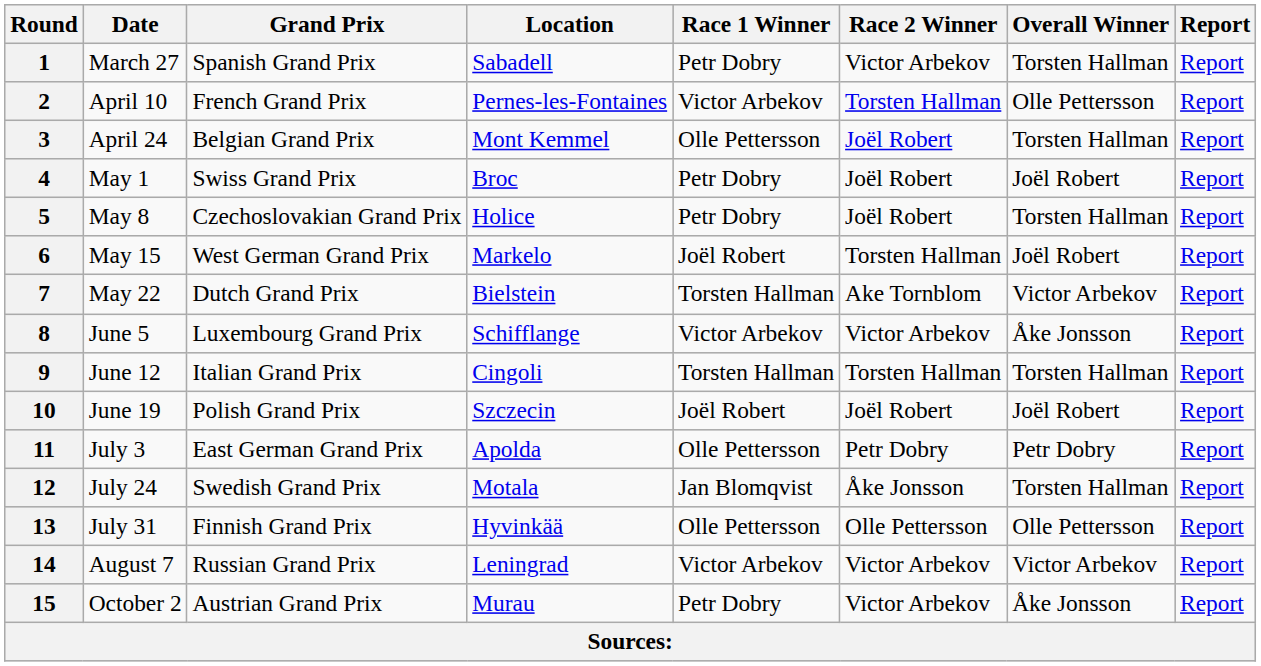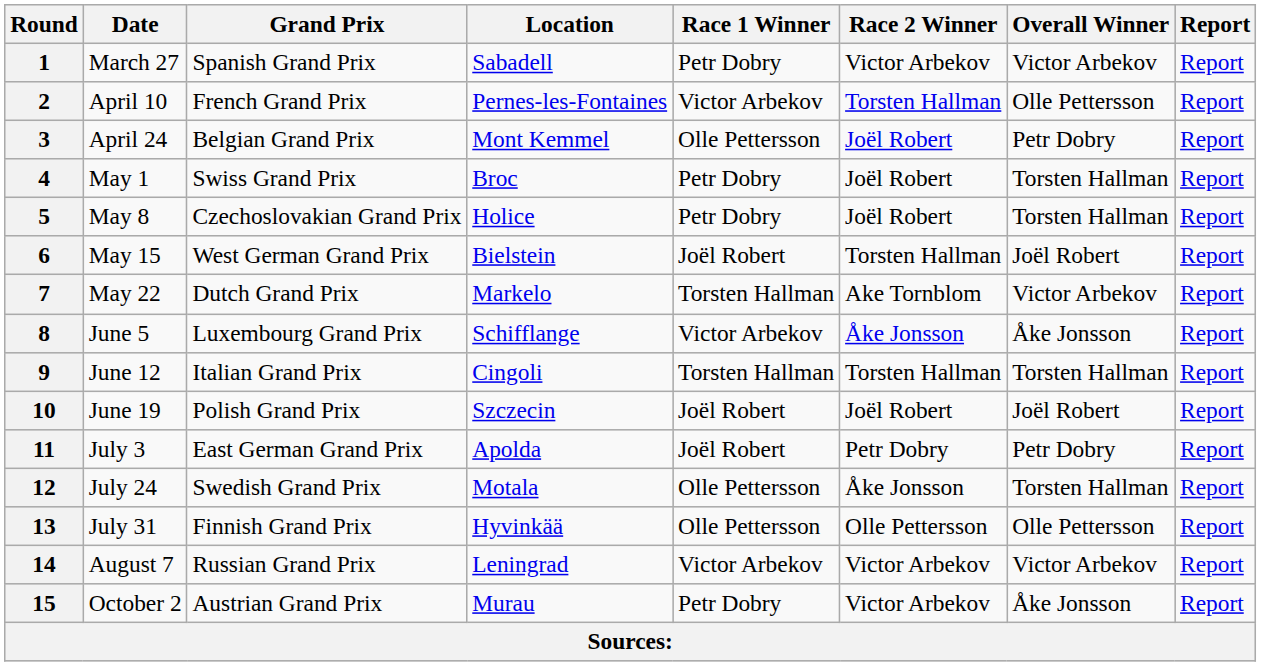 <table class="wikitable" style="font-size: 95%;">
 <tr>
 <th align=center>Round</th>
 <th align=center>Date</th>
 <th align=center>Grand Prix</th>
 <th align=center>Location</th>
 <th align=center>Race 1 Winner</th>
 <th align=center>Race 2 Winner</th>
 <th align=center>Overall Winner</th>
 <th align=center>Report</th>
 </tr>
 <tr>
 <th>1</th>
 <td>March 27</td>
 <td> Spanish Grand Prix</td>
 <td><a href='#'>Sabadell</a></td>
 <td> Petr Dobry</td>
 <td> Victor Arbekov</td>
-<td> Torsten Hallman</td>
+<td> Victor Arbekov</td>
 <td><a href='#'>Report</a></td>
 </tr>
 <tr>
 <th>2</th>
 <td>April 10</td>
 <td> French Grand Prix</td>
 <td><a href='#'>Pernes-les-Fontaines</a></td>
 <td> Victor Arbekov</td>
 <td> <a href='#'>Torsten Hallman</a></td>
 <td> Olle Pettersson</td>
 <td><a href='#'>Report</a></td>
 </tr>
 <tr>
 <th>3</th>
 <td>April 24</td>
 <td> Belgian Grand Prix</td>
 <td><a href='#'>Mont Kemmel</a></td>
 <td> Olle Pettersson</td>
 <td> <a href='#'>Joël Robert</a></td>
-<td> Torsten Hallman</td>
+<td> Petr Dobry</td>
 <td><a href='#'>Report</a></td>
 </tr>
 <tr>
 <th>4</th>
 <td>May 1</td>
 <td> Swiss Grand Prix</td>
 <td><a href='#'>Broc</a></td>
 <td> Petr Dobry</td>
 <td> Joël Robert</td>
-<td> Joël Robert</td>
+<td> Torsten Hallman</td>
 <td><a href='#'>Report</a></td>
 </tr>
 <tr>
 <th>5</th>
 <td>May 8</td>
 <td> Czechoslovakian Grand Prix</td>
 <td><a href='#'>Holice</a></td>
 <td> Petr Dobry</td>
 <td> Joël Robert</td>
 <td> Torsten Hallman</td>
 <td><a href='#'>Report</a></td>
 </tr>
 <tr>
 <th>6</th>
 <td>May 15</td>
 <td> West German Grand Prix</td>
-<td><a href='#'>Markelo</a></td>
+<td><a href='#'>Bielstein</a></td>
 <td> Joël Robert</td>
 <td> Torsten Hallman</td>
 <td> Joël Robert</td>
 <td><a href='#'>Report</a></td>
 </tr>
 <tr>
 <th>7</th>
 <td>May 22</td>
 <td> Dutch Grand Prix</td>
-<td><a href='#'>Bielstein</a></td>
+<td><a href='#'>Markelo</a></td>
 <td> Torsten Hallman</td>
 <td> Ake Tornblom</td>
 <td> Victor Arbekov</td>
 <td><a href='#'>Report</a></td>
 </tr>
 <tr>
 <th>8</th>
 <td>June 5</td>
 <td> Luxembourg Grand Prix</td>
 <td><a href='#'>Schifflange</a></td>
 <td> Victor Arbekov</td>
-<td> Victor Arbekov</td>
+<td> <a href='#'>Åke Jonsson</a></td>
 <td> Åke Jonsson</td>
 <td><a href='#'>Report</a></td>
 </tr>
 <tr>
 <th>9</th>
 <td>June 12</td>
 <td> Italian Grand Prix</td>
 <td><a href='#'>Cingoli</a></td>
 <td> Torsten Hallman</td>
 <td> Torsten Hallman</td>
 <td> Torsten Hallman</td>
 <td><a href='#'>Report</a></td>
 </tr>
 <tr>
 <th>10</th>
 <td>June 19</td>
 <td> Polish Grand Prix</td>
 <td><a href='#'>Szczecin</a></td>
 <td> Joël Robert</td>
 <td> Joël Robert</td>
 <td> Joël Robert</td>
 <td><a href='#'>Report</a></td>
 </tr>
 <tr>
 <th>11</th>
 <td>July 3</td>
 <td> East German Grand Prix</td>
 <td><a href='#'>Apolda</a></td>
-<td> Olle Pettersson</td>
+<td> Joël Robert</td>
 <td> Petr Dobry</td>
 <td> Petr Dobry</td>
 <td><a href='#'>Report</a></td>
 </tr>
 <tr>
 <th>12</th>
 <td>July 24</td>
 <td> Swedish Grand Prix</td>
 <td><a href='#'>Motala</a></td>
-<td> Jan Blomqvist</td>
+<td> Olle Pettersson</td>
 <td> Åke Jonsson</td>
 <td> Torsten Hallman</td>
 <td><a href='#'>Report</a></td>
 </tr>
 <tr>
 <th>13</th>
 <td>July 31</td>
 <td> Finnish Grand Prix</td>
 <td><a href='#'>Hyvinkää</a></td>
 <td> Olle Pettersson</td>
 <td> Olle Pettersson</td>
 <td> Olle Pettersson</td>
 <td><a href='#'>Report</a></td>
 </tr>
 <tr>
 <th>14</th>
 <td>August 7</td>
 <td> Russian Grand Prix</td>
 <td><a href='#'>Leningrad</a></td>
 <td> Victor Arbekov</td>
 <td> Victor Arbekov</td>
 <td> Victor Arbekov</td>
 <td><a href='#'>Report</a></td>
 </tr>
 <tr>
 <th>15</th>
 <td>October 2</td>
 <td> Austrian Grand Prix</td>
 <td><a href='#'>Murau</a></td>
 <td> Petr Dobry</td>
 <td> Victor Arbekov</td>
 <td> Åke Jonsson</td>
 <td><a href='#'>Report</a></td>
 </tr>
 <tr>
 <th colspan=8>Sources:</th>
 </tr>
 </table>
